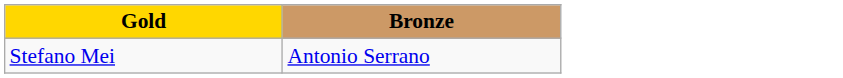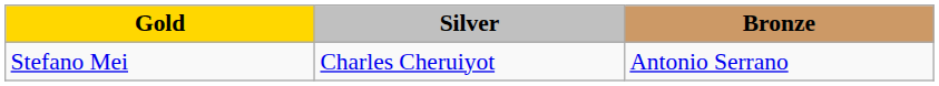 <table class="wikitable" style="text-align:left">
 <tr align="center">
 <td width=200 bgcolor=gold><strong>Gold</strong></td>
+<td width=200 bgcolor=silver><strong>Silver</strong></td>
 <td width=200 bgcolor=CC9966><strong>Bronze</strong></td>
 </tr>
 <tr>
 <td><a href='#'>Stefano Mei</a><br><em></em></td>
+<td><a href='#'>Charles Cheruiyot</a><br><em></em></td>
 <td><a href='#'>Antonio Serrano</a><br><em></em></td>
 </tr>
 </table>
